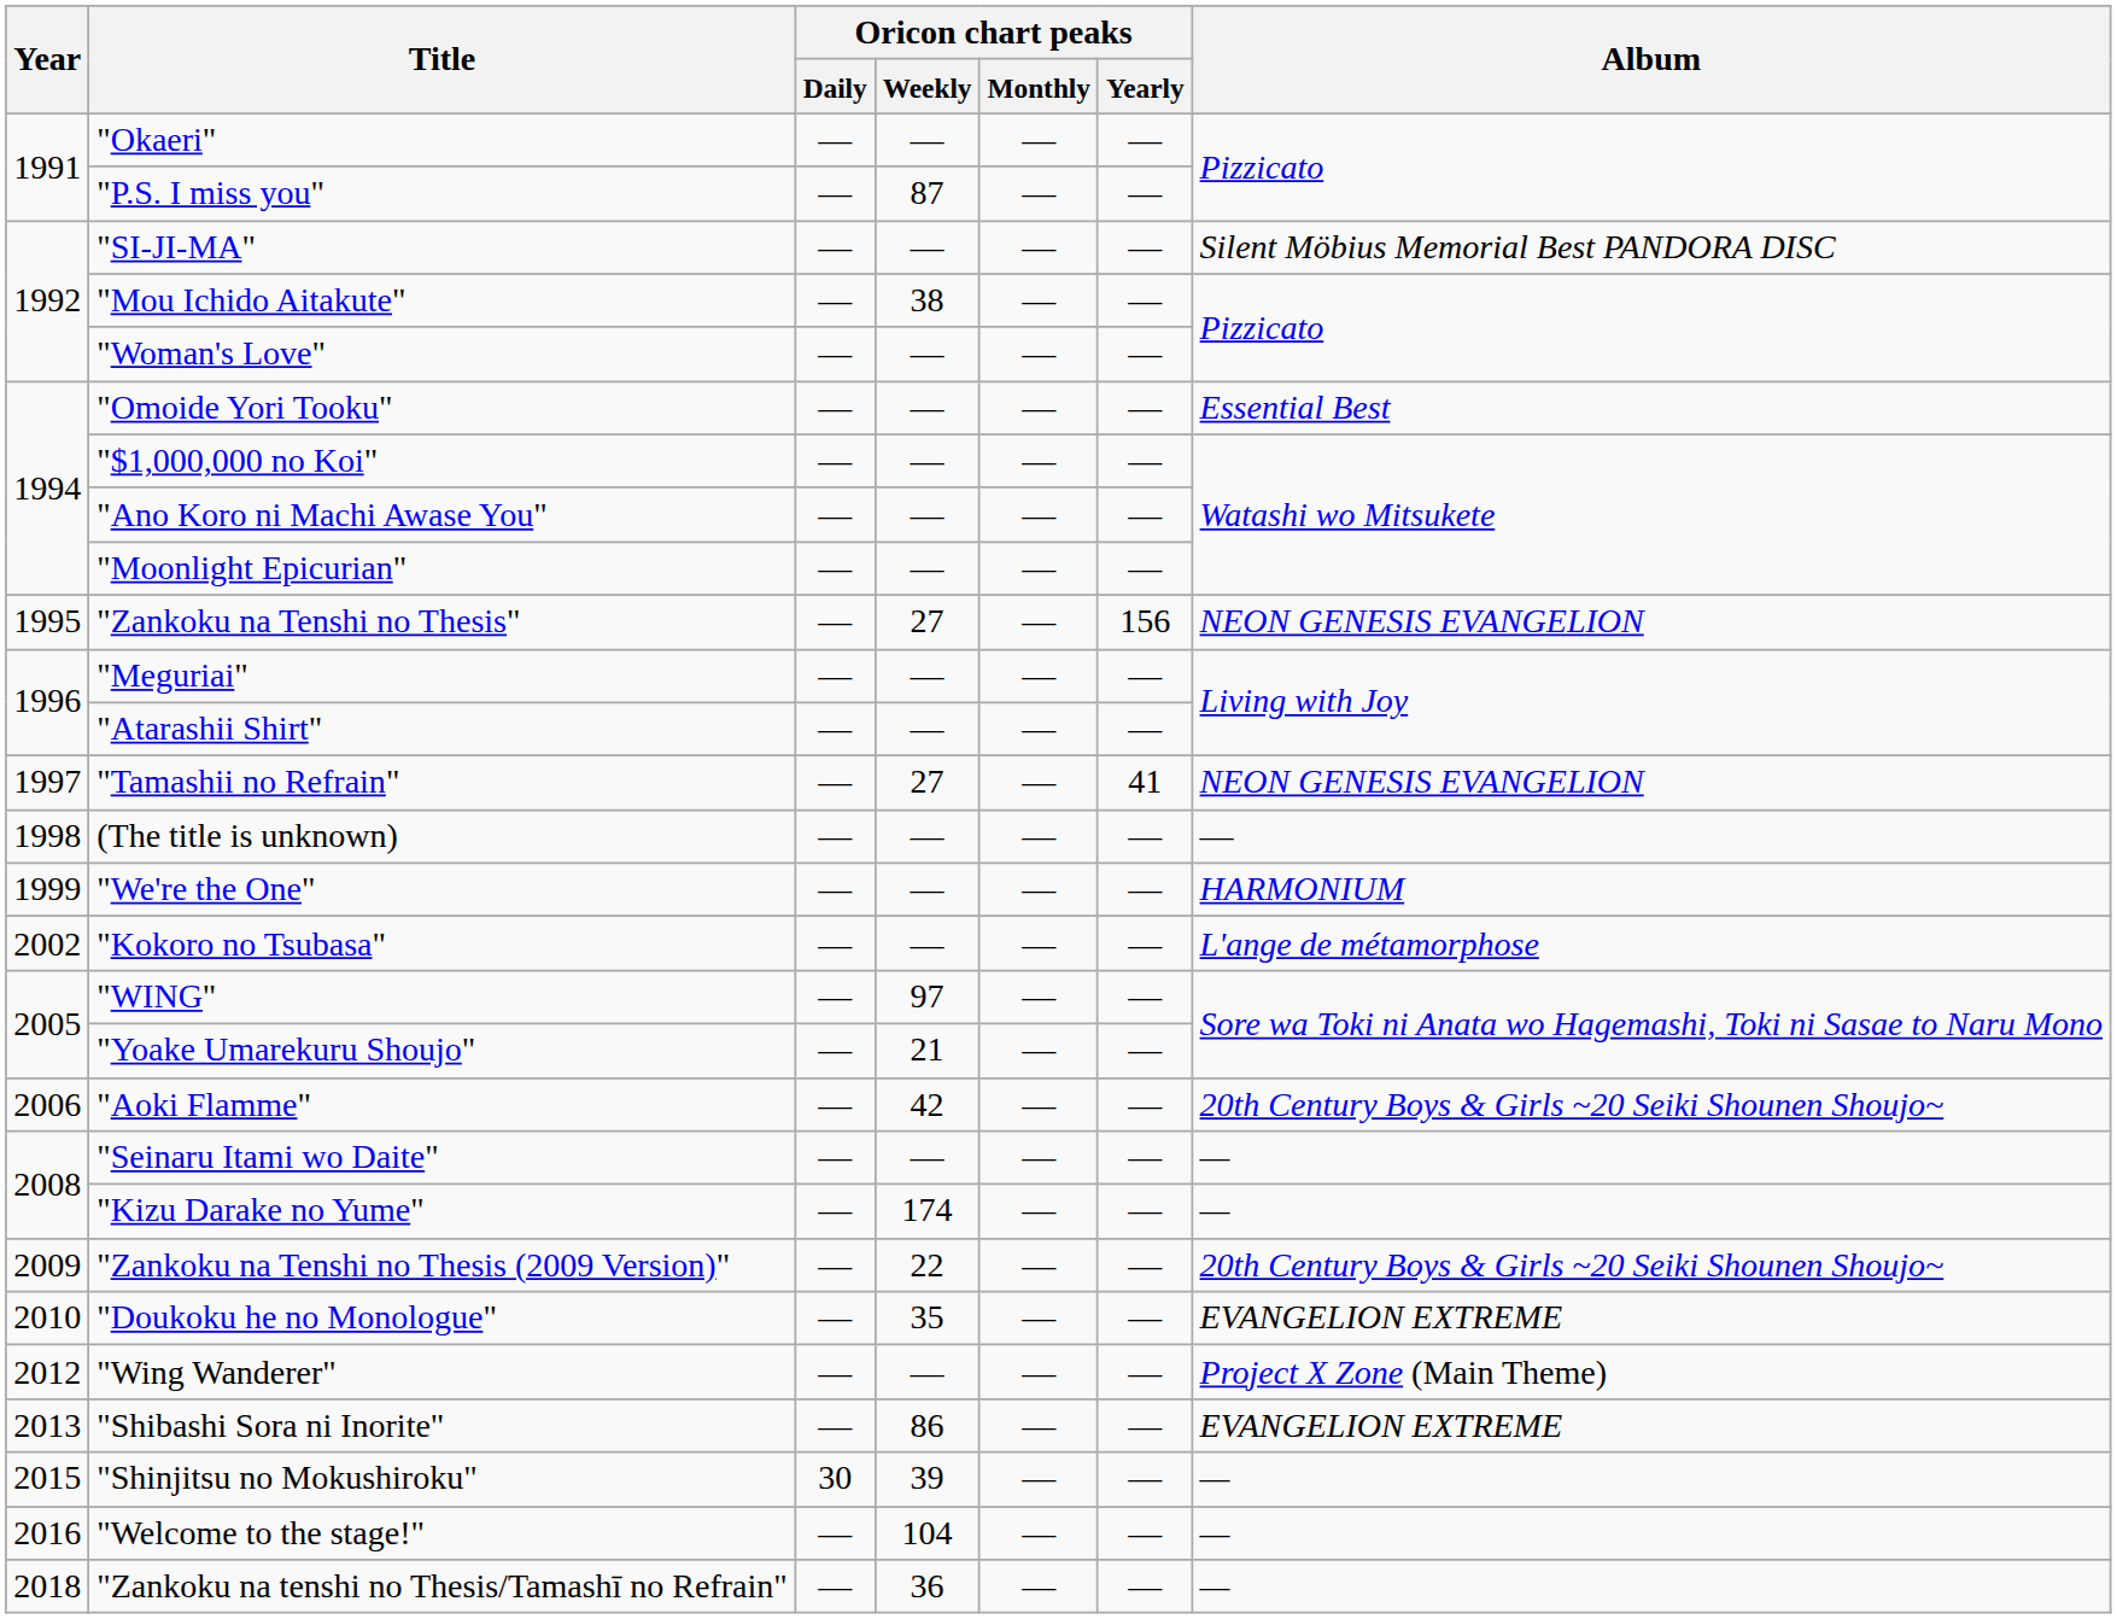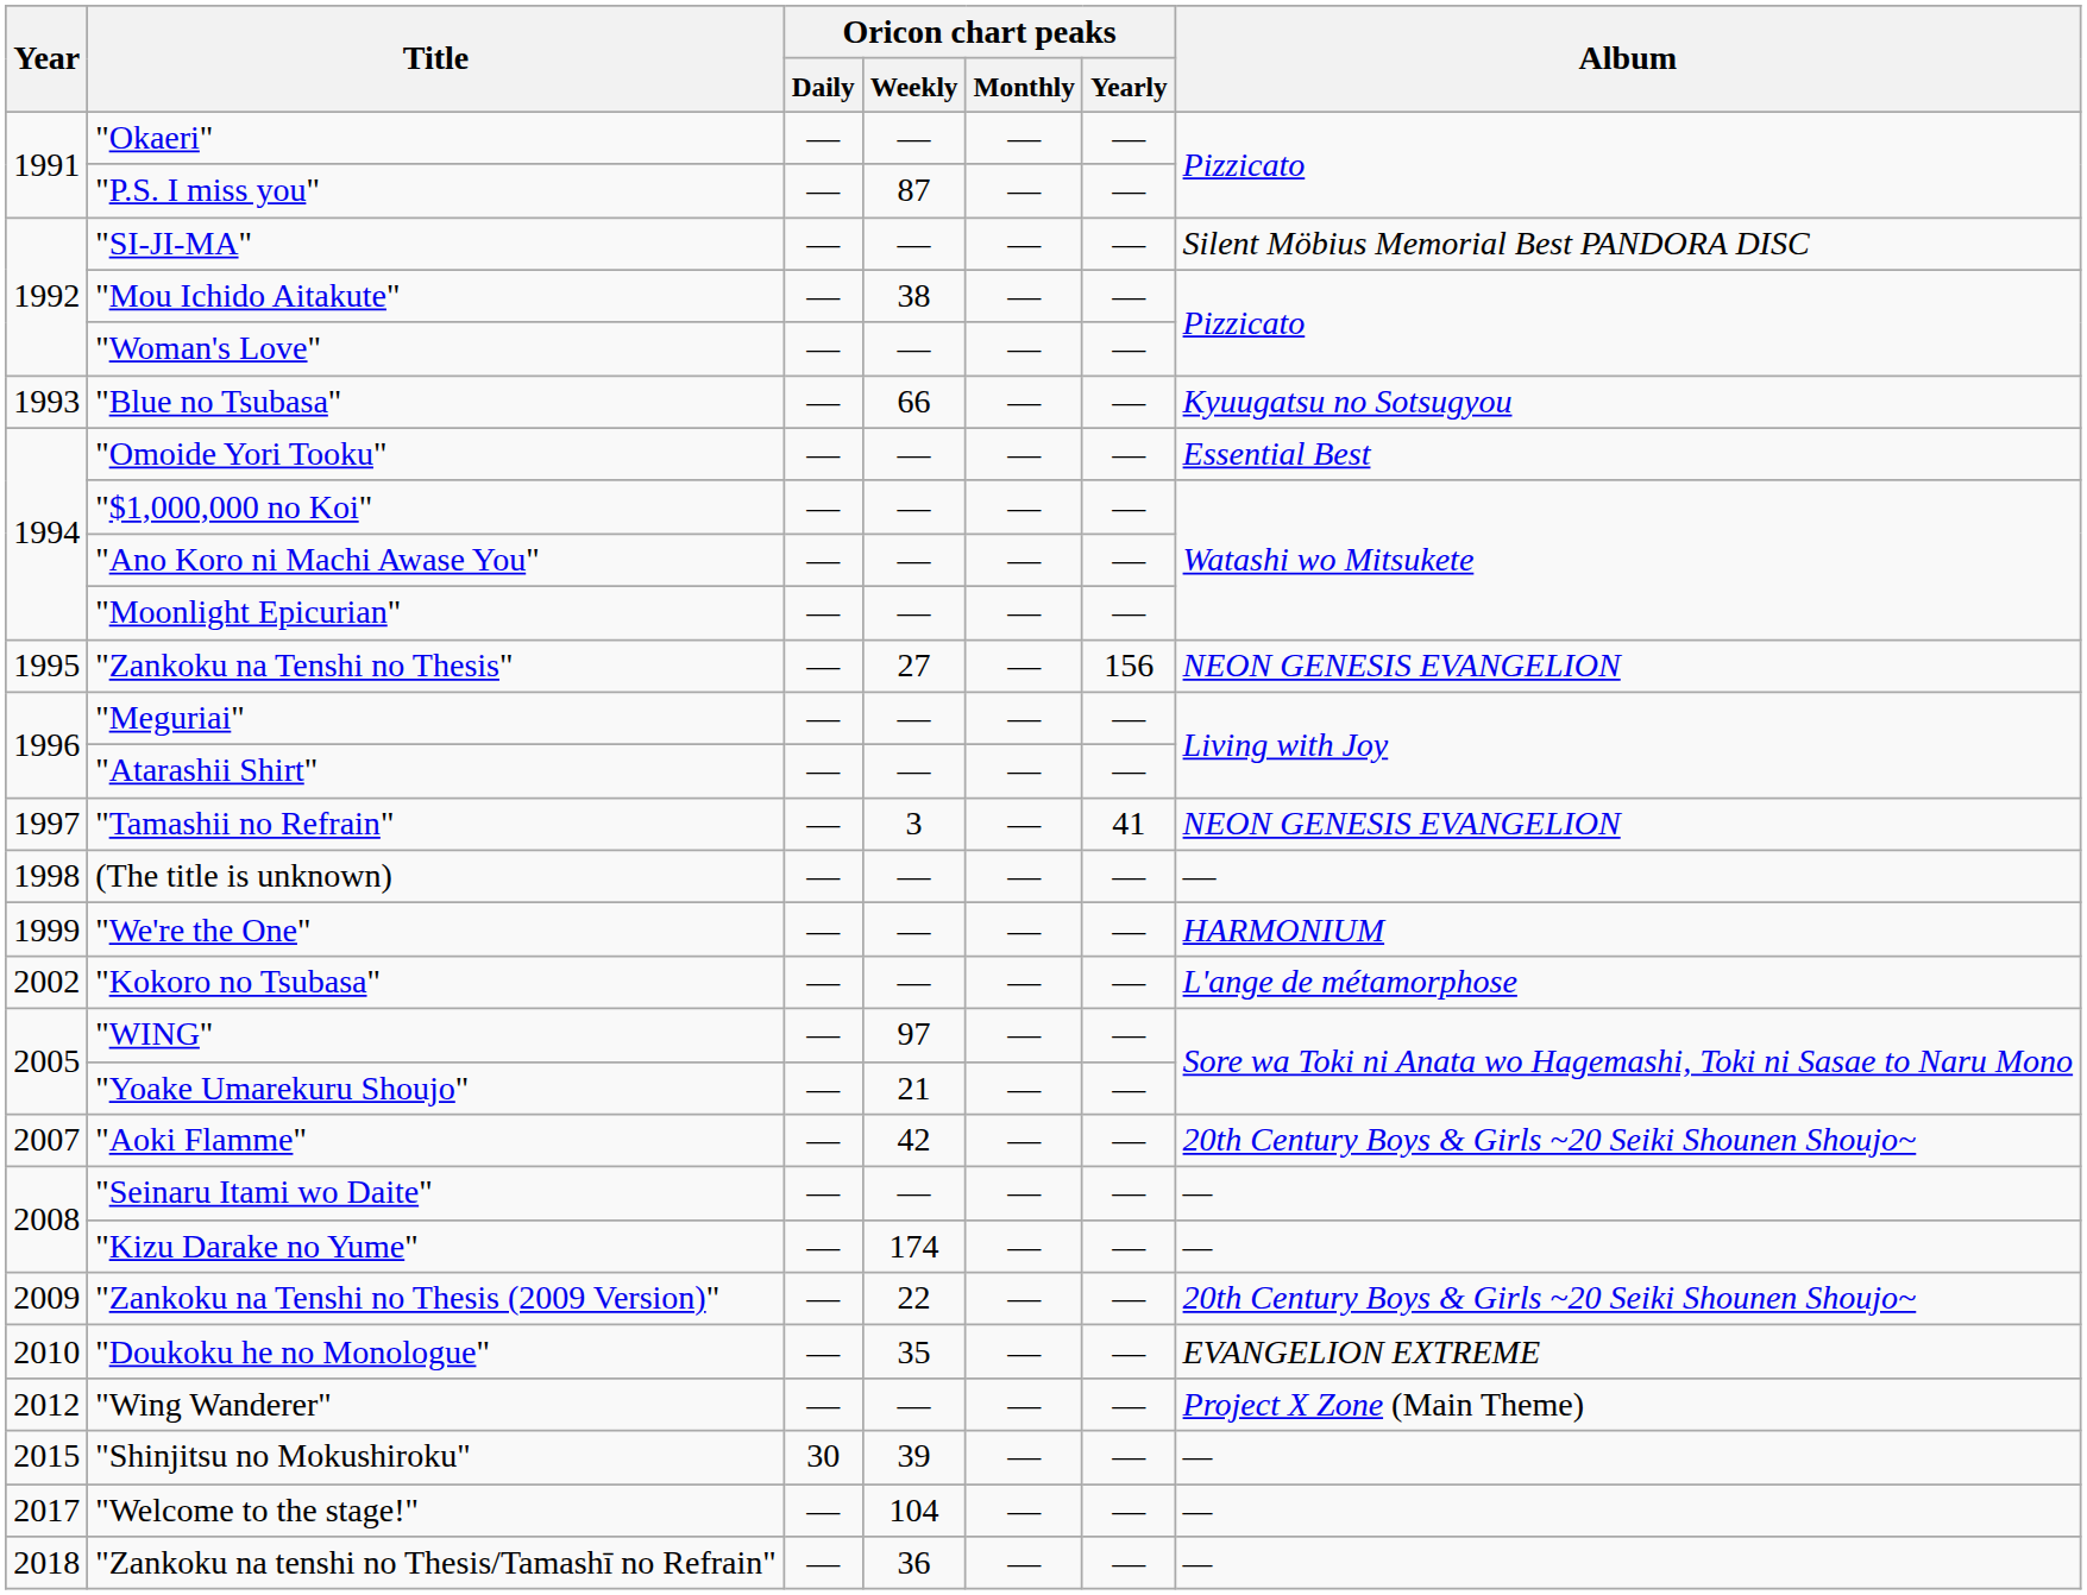 <table class="wikitable">
 <tr>
 <th rowspan="2">Year</th>
 <th rowspan="2">Title</th>
 <th colspan="4">Oricon chart peaks</th>
 <th rowspan="2">Album</th>
 </tr>
 <tr>
 <th width="30"><small>Daily</small></th>
 <th width="30"><small>Weekly</small></th>
 <th width="30"><small>Monthly</small></th>
 <th width="30"><small>Yearly</small></th>
 </tr>
 <tr>
 <td rowspan="2">1991</td>
 <td>"<a href='#'>Okaeri</a>"</td>
 <td align="center">—</td>
 <td align="center">—</td>
 <td align="center">—</td>
 <td align="center">—</td>
 <td rowspan="2"><em><a href='#'>Pizzicato</a></em></td>
 </tr>
 <tr>
 <td>"<a href='#'>P.S. I miss you</a>"</td>
 <td align="center">—</td>
 <td align="center">87</td>
 <td align="center">—</td>
 <td align="center">—</td>
 </tr>
 <tr>
 <td rowspan="3">1992</td>
 <td>"<a href='#'>SI-JI-MA</a>"</td>
 <td align="center">—</td>
 <td align="center">—</td>
 <td align="center">—</td>
 <td align="center">—</td>
 <td><em>Silent Möbius Memorial Best PANDORA DISC</em></td>
 </tr>
 <tr>
 <td>"<a href='#'>Mou Ichido Aitakute</a>"</td>
 <td align="center">—</td>
 <td align="center">38</td>
 <td align="center">—</td>
 <td align="center">—</td>
 <td rowspan="2"><em><a href='#'>Pizzicato</a></em></td>
 </tr>
 <tr>
 <td>"<a href='#'>Woman's Love</a>"</td>
 <td align="center">—</td>
 <td align="center">—</td>
 <td align="center">—</td>
 <td align="center">—</td>
+</tr>
+<tr>
+<td>1993</td>
+<td>"<a href='#'>Blue no Tsubasa</a>"</td>
+<td align="center">—</td>
+<td align="center">66</td>
+<td align="center">—</td>
+<td align="center">—</td>
+<td><em><a href='#'>Kyuugatsu no Sotsugyou</a></em></td>
 </tr>
 <tr>
 <td rowspan="4">1994</td>
 <td>"<a href='#'>Omoide Yori Tooku</a>"</td>
 <td align="center">—</td>
 <td align="center">—</td>
 <td align="center">—</td>
 <td align="center">—</td>
 <td><em><a href='#'>Essential Best</a></em></td>
 </tr>
 <tr>
 <td>"<a href='#'>$1,000,000 no Koi</a>"</td>
 <td align="center">—</td>
 <td align="center">—</td>
 <td align="center">—</td>
 <td align="center">—</td>
 <td rowspan="3"><em><a href='#'>Watashi wo Mitsukete</a></em></td>
 </tr>
 <tr>
 <td>"<a href='#'>Ano Koro ni Machi Awase You</a>"</td>
 <td align="center">—</td>
 <td align="center">—</td>
 <td align="center">—</td>
 <td align="center">—</td>
 </tr>
 <tr>
 <td>"<a href='#'>Moonlight Epicurian</a>"</td>
 <td align="center">—</td>
 <td align="center">—</td>
 <td align="center">—</td>
 <td align="center">—</td>
 </tr>
 <tr>
 <td>1995</td>
 <td>"<a href='#'>Zankoku na Tenshi no Thesis</a>"</td>
 <td align="center">—</td>
 <td align="center">27</td>
 <td align="center">—</td>
 <td align="center">156</td>
 <td><em><a href='#'>NEON GENESIS EVANGELION</a></em></td>
 </tr>
 <tr>
 <td rowspan="2">1996</td>
 <td>"<a href='#'>Meguriai</a>"</td>
 <td align="center">—</td>
 <td align="center">—</td>
 <td align="center">—</td>
 <td align="center">—</td>
 <td rowspan="2"><em><a href='#'>Living with Joy</a></em></td>
 </tr>
 <tr>
 <td>"<a href='#'>Atarashii Shirt</a>"</td>
 <td align="center">—</td>
 <td align="center">—</td>
 <td align="center">—</td>
 <td align="center">—</td>
 </tr>
 <tr>
 <td>1997</td>
 <td>"<a href='#'>Tamashii no Refrain</a>"</td>
 <td align="center">—</td>
-<td align="center">27</td>
+<td align="center">3</td>
 <td align="center">—</td>
 <td align="center">41</td>
 <td><em><a href='#'>NEON GENESIS EVANGELION</a></em></td>
 </tr>
 <tr>
 <td>1998</td>
 <td>(The title is unknown)</td>
 <td align="center">—</td>
 <td align="center">—</td>
 <td align="center">—</td>
 <td align="center">—</td>
 <td>—</td>
 </tr>
 <tr>
 <td>1999</td>
 <td>"<a href='#'>We're the One</a>"</td>
 <td align="center">—</td>
 <td align="center">—</td>
 <td align="center">—</td>
 <td align="center">—</td>
 <td><em><a href='#'>HARMONIUM</a></em></td>
 </tr>
 <tr>
 <td>2002</td>
 <td>"<a href='#'>Kokoro no Tsubasa</a>"</td>
 <td align="center">—</td>
 <td align="center">—</td>
 <td align="center">—</td>
 <td align="center">—</td>
 <td><em><a href='#'>L'ange de métamorphose</a></em></td>
 </tr>
 <tr>
 <td rowspan="2">2005</td>
 <td>"<a href='#'>WING</a>"</td>
 <td align="center">—</td>
 <td align="center">97</td>
 <td align="center">—</td>
 <td align="center">—</td>
 <td rowspan="2"><em><a href='#'>Sore wa Toki ni Anata wo Hagemashi, Toki ni Sasae to Naru Mono</a></em></td>
 </tr>
 <tr>
 <td>"<a href='#'>Yoake Umarekuru Shoujo</a>"</td>
 <td align="center">—</td>
 <td align="center">21</td>
 <td align="center">—</td>
 <td align="center">—</td>
 </tr>
 <tr>
-<td>2006</td>
+<td>2007</td>
 <td>"<a href='#'>Aoki Flamme</a>"</td>
 <td align="center">—</td>
 <td align="center">42</td>
 <td align="center">—</td>
 <td align="center">—</td>
 <td><em><a href='#'>20th Century Boys & Girls ~20 Seiki Shounen Shoujo~</a></em></td>
 </tr>
 <tr>
 <td rowspan="2">2008</td>
 <td>"<a href='#'>Seinaru Itami wo Daite</a>"</td>
 <td align="center">—</td>
 <td align="center">—</td>
 <td align="center">—</td>
 <td align="center">—</td>
 <td><em>—</em></td>
 </tr>
 <tr>
 <td>"<a href='#'>Kizu Darake no Yume</a>"</td>
 <td align="center">—</td>
 <td align="center">174</td>
 <td align="center">—</td>
 <td align="center">—</td>
 <td><em>—</em></td>
 </tr>
 <tr>
 <td>2009</td>
 <td>"<a href='#'>Zankoku na Tenshi no Thesis (2009 Version)</a>"</td>
 <td align="center">—</td>
 <td align="center">22</td>
 <td align="center">—</td>
 <td align="center">—</td>
 <td><em><a href='#'>20th Century Boys & Girls ~20 Seiki Shounen Shoujo~</a></em></td>
 </tr>
 <tr>
 <td>2010</td>
 <td>"<a href='#'>Doukoku he no Monologue</a>"</td>
 <td align="center">—</td>
 <td align="center">35</td>
 <td align="center">—</td>
 <td align="center">—</td>
 <td><em>EVANGELION EXTREME</em></td>
 </tr>
 <tr>
 <td>2012</td>
 <td>"Wing Wanderer"</td>
 <td align="center">—</td>
 <td align="center">—</td>
 <td align="center">—</td>
 <td align="center">—</td>
 <td><em><a href='#'>Project X Zone</a></em> (Main Theme)</td>
 </tr>
 <tr>
-<td>2013</td>
-<td>"Shibashi Sora ni Inorite"</td>
-<td align="center">—</td>
-<td align="center">86</td>
-<td align="center">—</td>
-<td align="center">—</td>
-<td><em>EVANGELION EXTREME</em></td>
-</tr>
-<tr>
 <td>2015</td>
 <td>"Shinjitsu no Mokushiroku"</td>
 <td align="center">30</td>
 <td align="center">39</td>
 <td align="center">—</td>
 <td align="center">—</td>
 <td><em>—</em></td>
 </tr>
 <tr>
-<td>2016</td>
+<td>2017</td>
 <td>"Welcome to the stage!"</td>
 <td align="center">—</td>
 <td align="center">104</td>
 <td align="center">—</td>
 <td align="center">—</td>
 <td><em>—</em></td>
 </tr>
 <tr>
 <td>2018</td>
 <td>"Zankoku na tenshi no Thesis/Tamashī no Refrain"</td>
 <td align="center">—</td>
 <td align="center">36</td>
 <td align="center">—</td>
 <td align="center">—</td>
 <td><em>—</em></td>
 </tr>
 </table>
